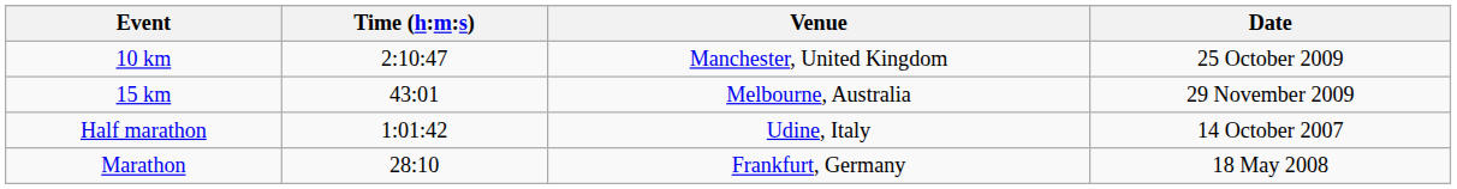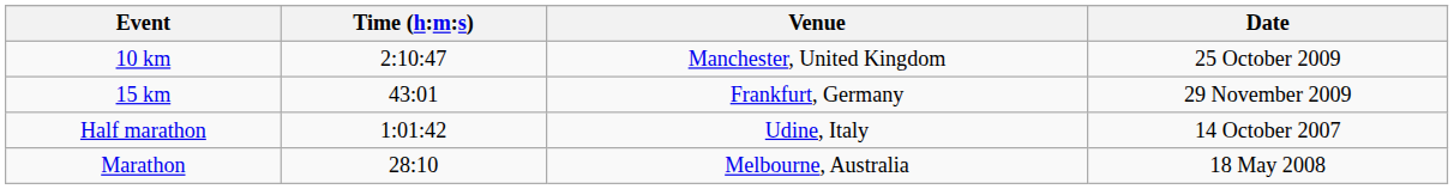 <table class="wikitable" style=" text-align:center; font-size:95%;" width="80%">
 <tr>
 </tr>
 <tr>
 <th>Event</th>
 <th>Time (<a href='#'>h</a>:<a href='#'>m</a>:<a href='#'>s</a>)</th>
 <th>Venue</th>
 <th>Date</th>
 </tr>
 <tr>
 <td><a href='#'>10 km</a></td>
 <td>2:10:47</td>
 <td><a href='#'>Manchester</a>, United Kingdom</td>
 <td>25 October 2009</td>
 </tr>
 <tr>
 <td><a href='#'>15 km</a></td>
 <td>43:01</td>
-<td><a href='#'>Melbourne</a>, Australia</td>
+<td><a href='#'>Frankfurt</a>, Germany</td>
 <td>29 November 2009</td>
 </tr>
 <tr>
 <td><a href='#'>Half marathon</a></td>
 <td>1:01:42</td>
 <td><a href='#'>Udine</a>, Italy</td>
 <td>14 October 2007</td>
 </tr>
 <tr>
 <td><a href='#'>Marathon</a></td>
 <td>28:10</td>
-<td><a href='#'>Frankfurt</a>, Germany</td>
+<td><a href='#'>Melbourne</a>, Australia</td>
 <td>18 May 2008</td>
 </tr>
 </table>
